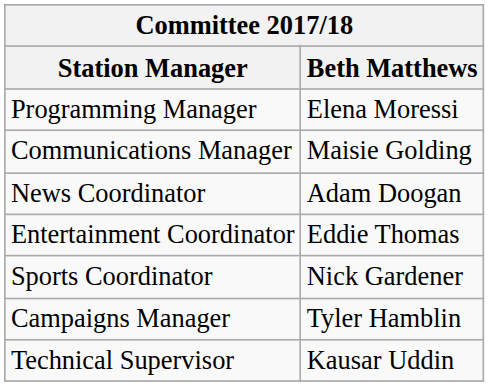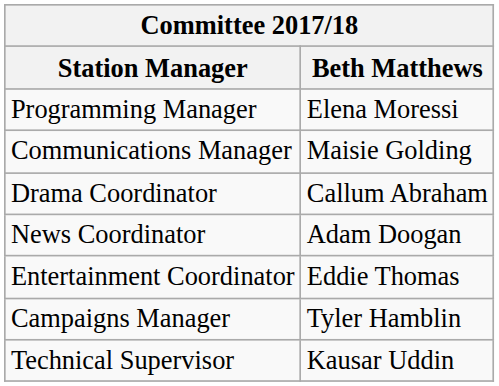 <table class="wikitable collapsible collapsed">
 <tr>
 <th colspan="2">Committee 2017/18</th>
 </tr>
 <tr>
 <th>Station Manager</th>
 <th>Beth Matthews</th>
 </tr>
 <tr>
 <td>Programming Manager</td>
 <td>Elena Moressi</td>
 </tr>
 <tr>
 <td>Communications Manager</td>
 <td>Maisie Golding</td>
 </tr>
 <tr>
+<td>Drama Coordinator</td>
+<td>Callum Abraham</td>
+</tr>
+<tr>
 <td>News Coordinator</td>
 <td>Adam Doogan</td>
 </tr>
 <tr>
 <td>Entertainment Coordinator</td>
 <td>Eddie Thomas</td>
-</tr>
-<tr>
-<td>Sports Coordinator</td>
-<td>Nick Gardener</td>
 </tr>
 <tr>
 <td>Campaigns Manager</td>
 <td>Tyler Hamblin</td>
 </tr>
 <tr>
 <td>Technical Supervisor</td>
 <td>Kausar Uddin</td>
 </tr>
 </table>
